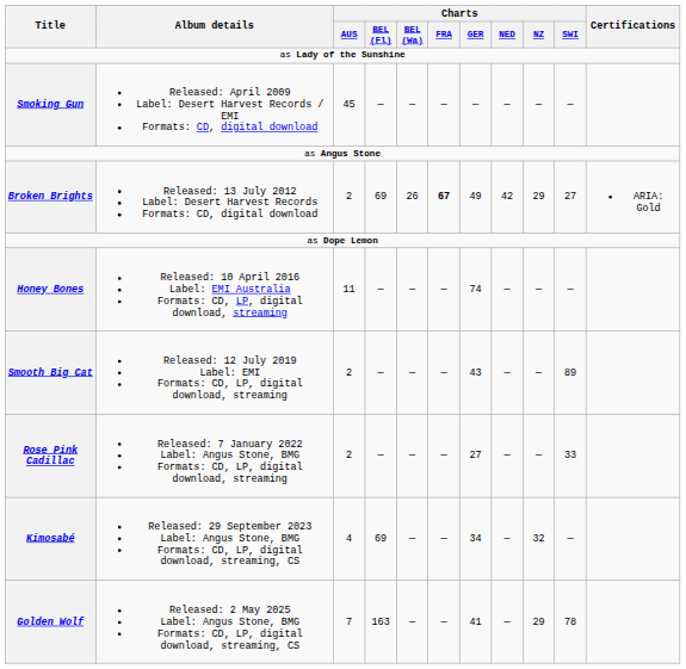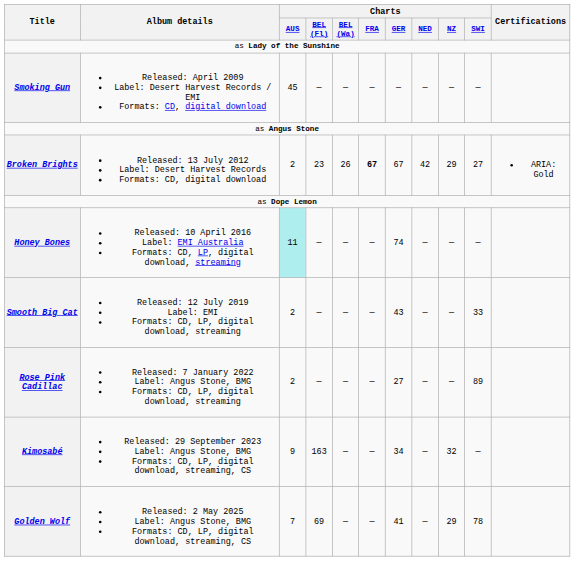 <table class="wikitable plainrowheaders" style="text-align:center;">
 <tr>
 <th scope="col" rowspan="2">Title</th>
 <th scope="col" rowspan="2">Album details</th>
 <th scope="col" colspan="8">Charts</th>
 <th scope="col" rowspan="2">Certifications</th>
 </tr>
 <tr>
 <th scope="col" style="width:3em;font-size:90%;"><a href='#'>AUS</a><br></th>
 <th scope="col" style="width:3em;font-size:90%;"><a href='#'>BEL<br>(Fl)</a><br></th>
 <th scope="col" style="width:3em;font-size:90%;"><a href='#'>BEL<br>(Wa)</a><br></th>
 <th scope="col" style="width:3em;font-size:90%;"><a href='#'>FRA</a><br></th>
 <th scope="col" style="width:3em;font-size:90%;"><a href='#'>GER</a><br></th>
 <th scope="col" style="width:3em;font-size:90%;"><a href='#'>NED</a><br></th>
 <th scope="col" style="width:3em;font-size:90%;"><a href='#'>NZ</a><br></th>
 <th scope="col" style="width:3em;font-size:90%;"><a href='#'>SWI</a><br></th>
 </tr>
 <tr>
 <td colspan="13" style="font-size:90%">as <strong>Lady of the Sunshine</strong></td>
 </tr>
 <tr>
 <th scope="row"><em><a href='#'>Smoking Gun</a></em></th>
 <td><br><ul><li>Released: April 2009</li><li>Label: Desert Harvest Records / EMI</li><li>Formats: <a href='#'>CD</a>, <a href='#'>digital download</a></li></ul></td>
 <td>45</td>
 <td>—</td>
 <td>—</td>
 <td>—</td>
 <td>—</td>
 <td>—</td>
 <td>—</td>
 <td>—</td>
 <td></td>
 </tr>
 <tr>
 <td colspan="13" style="font-size:90%">as <strong>Angus Stone</strong></td>
 </tr>
 <tr>
 <th scope="row"><em><a href='#'>Broken Brights</a></em></th>
 <td><br><ul><li>Released: 13 July 2012</li><li>Label: Desert Harvest Records</li><li>Formats: CD, digital download</li></ul></td>
 <td>2</td>
-<td>69</td>
+<td>23</td>
 <td>26</td>
 <td><strong>67</strong></td>
-<td>49</td>
+<td>67</td>
 <td>42</td>
 <td>29</td>
 <td>27</td>
 <td><br><ul><li>ARIA: Gold</li></ul></td>
 </tr>
 <tr>
 <td colspan="13" style="font-size:90%">as <strong>Dope Lemon</strong></td>
 </tr>
 <tr>
 <th scope="row"><em><a href='#'>Honey Bones</a></em></th>
 <td><br><ul><li>Released: 10 April 2016</li><li>Label: <a href='#'>EMI Australia</a></li><li>Formats: CD, <a href='#'>LP</a>, digital download, <a href='#'>streaming</a></li></ul></td>
-<td>11</td>
+<td style="background: paleturquoise;">11</td>
 <td>—</td>
 <td>—</td>
 <td>—</td>
 <td>74</td>
 <td>—</td>
 <td>—</td>
 <td>—</td>
 <td></td>
 </tr>
 <tr>
 <th scope="row"><em><a href='#'>Smooth Big Cat</a></em></th>
 <td><br><ul><li>Released: 12 July 2019</li><li>Label: EMI</li><li>Formats: CD, LP, digital download, streaming</li></ul></td>
 <td>2</td>
 <td>—</td>
 <td>—</td>
 <td>—</td>
 <td>43</td>
 <td>—</td>
 <td>—</td>
-<td>89</td>
+<td>33</td>
 <td></td>
 </tr>
 <tr>
 <th scope="row"><em><a href='#'>Rose Pink Cadillac</a></em></th>
 <td><br><ul><li>Released: 7 January 2022</li><li>Label: Angus Stone, BMG</li><li>Formats: CD, LP, digital download, streaming</li></ul></td>
 <td>2</td>
 <td>—</td>
 <td>—</td>
 <td>—</td>
 <td>27</td>
 <td>—</td>
 <td>—</td>
-<td>33</td>
+<td>89</td>
 <td></td>
 </tr>
 <tr>
 <th scope="row"><em><a href='#'>Kimosabé</a></em></th>
 <td><br><ul><li>Released: 29 September 2023</li><li>Label: Angus Stone, BMG</li><li>Formats: CD, LP, digital download, streaming, CS</li></ul></td>
-<td>4</td>
-<td>69</td>
+<td>9</td>
+<td>163</td>
 <td>—</td>
 <td>—</td>
 <td>34</td>
 <td>—</td>
 <td>32</td>
 <td>—</td>
 <td></td>
 </tr>
 <tr>
 <th scope="row"><em><a href='#'>Golden Wolf</a></em></th>
 <td><br><ul><li>Released: 2 May 2025</li><li>Label: Angus Stone, BMG</li><li>Formats: CD, LP, digital download, streaming, CS</li></ul></td>
 <td>7<br></td>
-<td>163</td>
+<td>69</td>
 <td>—</td>
 <td>—</td>
 <td>41</td>
 <td>—</td>
 <td>29</td>
 <td>78</td>
 <td></td>
 </tr>
 </table>
